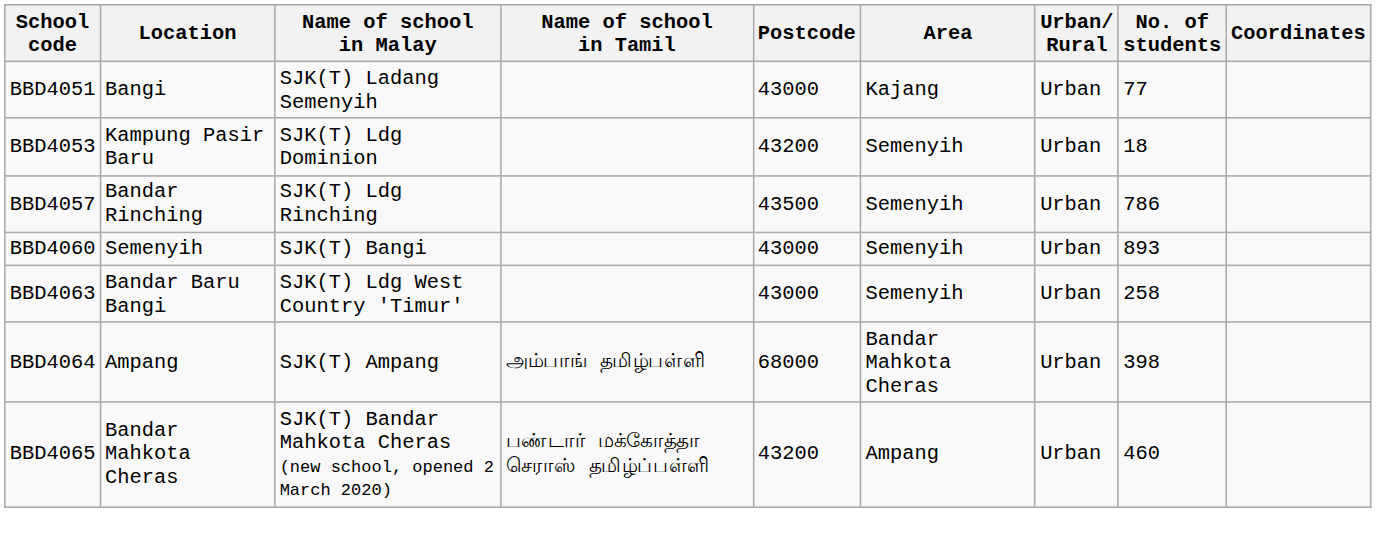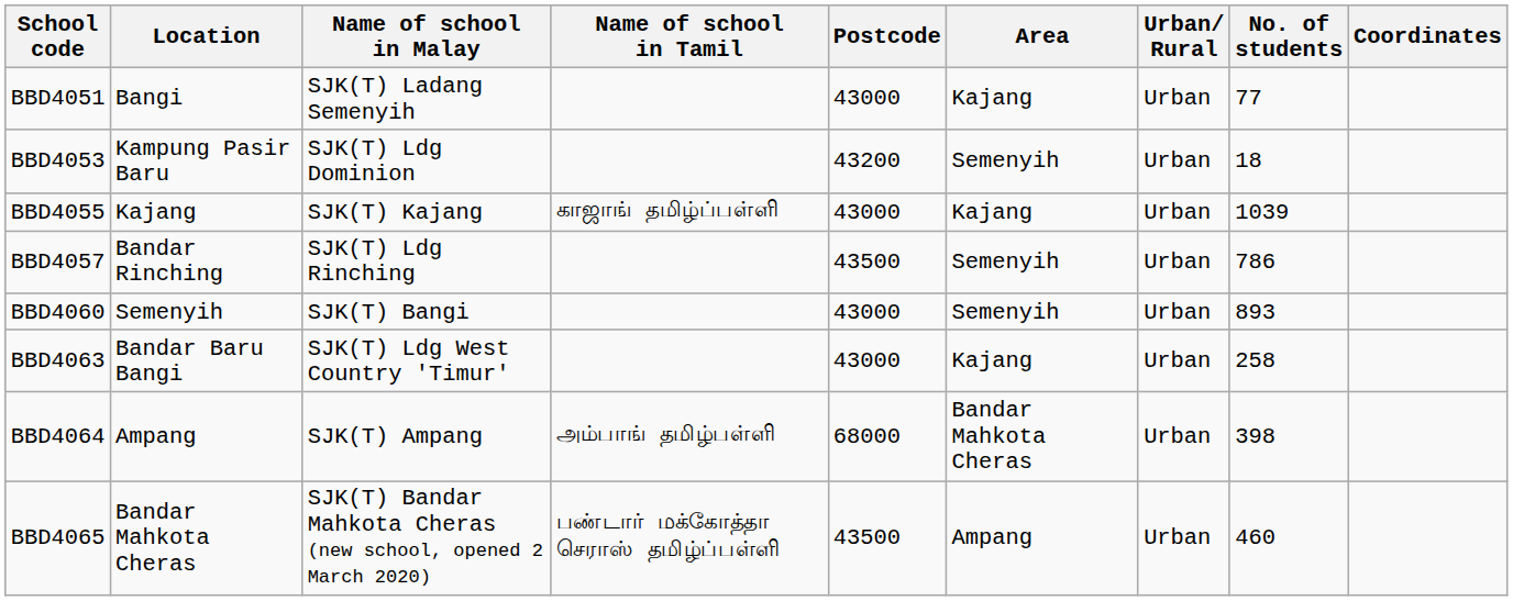 <table class="wikitable sortable">
 <tr>
 <th>School<br>code</th>
 <th>Location</th>
 <th>Name of school<br>in Malay</th>
 <th>Name of school<br>in Tamil</th>
 <th>Postcode</th>
 <th>Area</th>
 <th>Urban/<br>Rural</th>
 <th>No. of<br>students</th>
 <th>Coordinates</th>
 </tr>
 <tr>
 <td>BBD4051</td>
 <td>Bangi</td>
 <td>SJK(T) Ladang Semenyih</td>
 <td></td>
 <td>43000</td>
 <td>Kajang</td>
 <td>Urban</td>
 <td>77</td>
 <td></td>
 </tr>
 <tr>
 <td>BBD4053</td>
 <td>Kampung Pasir Baru</td>
 <td>SJK(T) Ldg Dominion</td>
 <td></td>
 <td>43200</td>
 <td>Semenyih</td>
 <td>Urban</td>
 <td>18</td>
 <td></td>
 </tr>
 <tr>
+<td>BBD4055</td>
+<td>Kajang</td>
+<td>SJK(T) Kajang</td>
+<td>காஜாங் தமிழ்ப்பள்ளி</td>
+<td>43000</td>
+<td>Kajang</td>
+<td>Urban</td>
+<td>1039</td>
+<td></td>
+</tr>
+<tr>
 <td>BBD4057</td>
 <td>Bandar Rinching</td>
 <td>SJK(T) Ldg Rinching</td>
 <td></td>
 <td>43500</td>
 <td>Semenyih</td>
 <td>Urban</td>
 <td>786</td>
 <td></td>
 </tr>
 <tr>
 <td>BBD4060</td>
 <td>Semenyih</td>
 <td>SJK(T) Bangi</td>
 <td></td>
 <td>43000</td>
 <td>Semenyih</td>
 <td>Urban</td>
 <td>893</td>
 <td></td>
 </tr>
 <tr>
 <td>BBD4063</td>
 <td>Bandar Baru Bangi</td>
 <td>SJK(T) Ldg West Country 'Timur'</td>
 <td></td>
 <td>43000</td>
-<td>Semenyih</td>
+<td>Kajang</td>
 <td>Urban</td>
 <td>258</td>
 <td></td>
 </tr>
 <tr>
 <td>BBD4064</td>
 <td>Ampang</td>
 <td>SJK(T) Ampang</td>
 <td>அம்பாங் தமிழ்பள்ளி</td>
 <td>68000</td>
 <td>Bandar Mahkota Cheras</td>
 <td>Urban</td>
 <td>398</td>
 <td></td>
 </tr>
 <tr>
 <td>BBD4065</td>
 <td>Bandar Mahkota Cheras</td>
 <td>SJK(T) Bandar Mahkota Cheras<br><small>(new school, opened 2 March 2020)</small></td>
 <td>பண்டார் மக்கோத்தா செராஸ் தமிழ்ப்பள்ளி</td>
-<td>43200</td>
+<td>43500</td>
 <td>Ampang</td>
 <td>Urban</td>
 <td>460</td>
 <td></td>
 </tr>
 </table>
